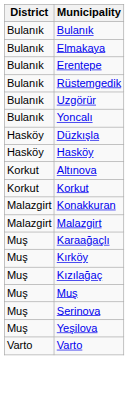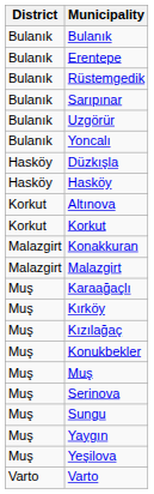 <table class="sortable wikitable">
 <tr>
 <th>District</th>
 <th>Municipality</th>
 </tr>
 <tr>
 <td>Bulanık</td>
 <td><a href='#'>Bulanık</a></td>
 </tr>
 <tr>
 <td>Bulanık</td>
-<td><a href='#'>Elmakaya</a></td>
-</tr>
-<tr>
-<td>Bulanık</td>
 <td><a href='#'>Erentepe</a></td>
 </tr>
 <tr>
 <td>Bulanık</td>
 <td><a href='#'>Rüstemgedik</a></td>
+</tr>
+<tr>
+<td>Bulanık</td>
+<td><a href='#'>Sarıpınar</a></td>
 </tr>
 <tr>
 <td>Bulanık</td>
 <td><a href='#'>Uzgörür</a></td>
 </tr>
 <tr>
 <td>Bulanık</td>
 <td><a href='#'>Yoncalı</a></td>
 </tr>
 <tr>
 <td>Hasköy</td>
 <td><a href='#'>Düzkışla</a></td>
 </tr>
 <tr>
 <td>Hasköy</td>
 <td><a href='#'>Hasköy</a></td>
 </tr>
 <tr>
 <td>Korkut</td>
 <td><a href='#'>Altınova</a></td>
 </tr>
 <tr>
 <td>Korkut</td>
 <td><a href='#'>Korkut</a></td>
 </tr>
 <tr>
 <td>Malazgirt</td>
 <td><a href='#'>Konakkuran</a></td>
 </tr>
 <tr>
 <td>Malazgirt</td>
 <td><a href='#'>Malazgirt</a></td>
 </tr>
 <tr>
 <td>Muş</td>
 <td><a href='#'>Karaağaçlı</a></td>
 </tr>
 <tr>
 <td>Muş</td>
 <td><a href='#'>Kırköy</a></td>
 </tr>
 <tr>
 <td>Muş</td>
 <td><a href='#'>Kızılağaç</a></td>
 </tr>
 <tr>
 <td>Muş</td>
+<td><a href='#'>Konukbekler</a></td>
+</tr>
+<tr>
+<td>Muş</td>
 <td><a href='#'>Muş</a></td>
 </tr>
 <tr>
 <td>Muş</td>
 <td><a href='#'>Serinova</a></td>
+</tr>
+<tr>
+<td>Muş</td>
+<td><a href='#'>Sungu</a></td>
+</tr>
+<tr>
+<td>Muş</td>
+<td><a href='#'>Yaygın</a></td>
 </tr>
 <tr>
 <td>Muş</td>
 <td><a href='#'>Yeşilova</a></td>
 </tr>
 <tr>
 <td>Varto</td>
 <td><a href='#'>Varto</a></td>
 </tr>
 </table>
